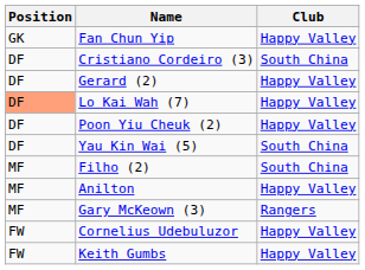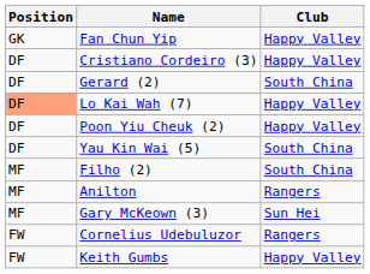 <table class="wikitable">
 <tr>
 <th>Position</th>
 <th>Name</th>
 <th>Club</th>
 </tr>
 <tr>
 <td>GK</td>
 <td> <a href='#'>Fan Chun Yip</a></td>
 <td><a href='#'>Happy Valley</a></td>
 </tr>
 <tr>
 <td>DF</td>
 <td> <a href='#'>Cristiano Cordeiro</a> (3)</td>
-<td><a href='#'>South China</a></td>
+<td><a href='#'>Happy Valley</a></td>
 </tr>
 <tr>
 <td>DF</td>
 <td> <a href='#'>Gerard</a> (2)</td>
-<td><a href='#'>Happy Valley</a></td>
+<td><a href='#'>South China</a></td>
 </tr>
 <tr>
 <td style="background: lightsalmon;">DF</td>
 <td> <a href='#'>Lo Kai Wah</a> (7)</td>
 <td><a href='#'>Happy Valley</a></td>
 </tr>
 <tr>
 <td>DF</td>
 <td> <a href='#'>Poon Yiu Cheuk</a> (2)</td>
 <td><a href='#'>Happy Valley</a></td>
 </tr>
 <tr>
 <td>DF</td>
 <td> <a href='#'>Yau Kin Wai</a> (5)</td>
 <td><a href='#'>South China</a></td>
 </tr>
 <tr>
 <td>MF</td>
 <td> <a href='#'>Filho</a> (2)</td>
 <td><a href='#'>South China</a></td>
 </tr>
 <tr>
 <td>MF</td>
 <td> <a href='#'>Anilton</a></td>
-<td><a href='#'>Happy Valley</a></td>
+<td><a href='#'>Rangers</a></td>
 </tr>
 <tr>
 <td>MF</td>
 <td> <a href='#'>Gary McKeown</a> (3)</td>
-<td><a href='#'>Rangers</a></td>
+<td><a href='#'>Sun Hei</a></td>
 </tr>
 <tr>
 <td>FW</td>
 <td> <a href='#'>Cornelius Udebuluzor</a></td>
-<td><a href='#'>Happy Valley</a></td>
+<td><a href='#'>Rangers</a></td>
 </tr>
 <tr>
 <td>FW</td>
 <td> <a href='#'>Keith Gumbs</a></td>
 <td><a href='#'>Happy Valley</a></td>
 </tr>
 </table>
